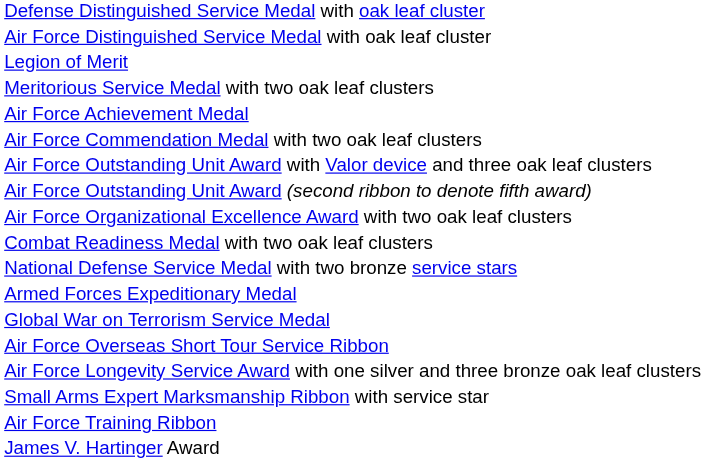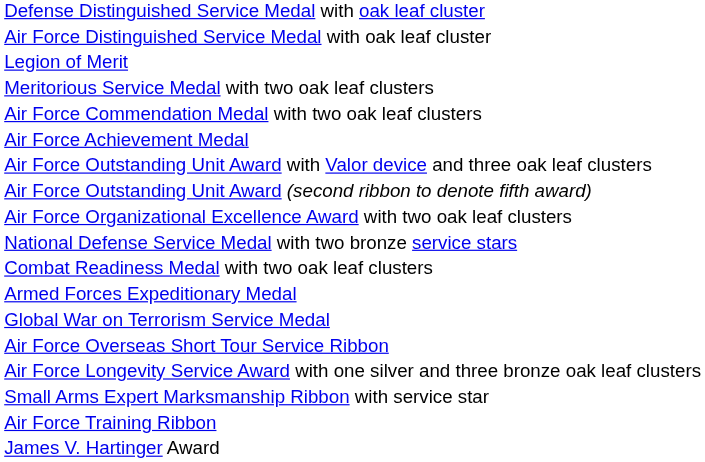 <table>
 <tr>
 <td></td>
 <td><a href='#'>Defense Distinguished Service Medal</a> with <a href='#'>oak leaf cluster</a></td>
 </tr>
 <tr>
 <td></td>
 <td><a href='#'>Air Force Distinguished Service Medal</a> with oak leaf cluster</td>
 </tr>
 <tr>
 <td></td>
 <td><a href='#'>Legion of Merit</a></td>
 </tr>
 <tr>
 <td><span></span><span></span></td>
 <td><a href='#'>Meritorious Service Medal</a> with two oak leaf clusters</td>
 </tr>
 <tr>
+<td><span></span><span></span></td>
+<td><a href='#'>Air Force Commendation Medal</a> with two oak leaf clusters</td>
+</tr>
+<tr>
 <td></td>
 <td><a href='#'>Air Force Achievement Medal</a></td>
-</tr>
-<tr>
-<td><span></span><span></span></td>
-<td><a href='#'>Air Force Commendation Medal</a> with two oak leaf clusters</td>
 </tr>
 <tr>
 <td><span></span><span></span><span></span><span></span></td>
 <td><a href='#'>Air Force Outstanding Unit Award</a> with <a href='#'>Valor device</a> and three oak leaf clusters</td>
 </tr>
 <tr>
 <td></td>
 <td><a href='#'>Air Force Outstanding Unit Award</a> <em>(second ribbon to denote fifth award)</em></td>
 </tr>
 <tr>
 <td><span></span><span></span></td>
 <td><a href='#'>Air Force Organizational Excellence Award</a> with two oak leaf clusters</td>
 </tr>
 <tr>
+<td></td>
+<td><a href='#'>National Defense Service Medal</a> with two bronze <a href='#'>service stars</a></td>
+</tr>
+<tr>
 <td><span></span><span></span></td>
 <td><a href='#'>Combat Readiness Medal</a> with two oak leaf clusters</td>
-</tr>
-<tr>
-<td></td>
-<td><a href='#'>National Defense Service Medal</a> with two bronze <a href='#'>service stars</a></td>
 </tr>
 <tr>
 <td></td>
 <td><a href='#'>Armed Forces Expeditionary Medal</a></td>
 </tr>
 <tr>
 <td></td>
 <td><a href='#'>Global War on Terrorism Service Medal</a></td>
 </tr>
 <tr>
 <td></td>
 <td><a href='#'>Air Force Overseas Short Tour Service Ribbon</a></td>
 </tr>
 <tr>
 <td><span></span><span></span><span></span><span></span></td>
 <td><a href='#'>Air Force Longevity Service Award</a> with one silver and three bronze oak leaf clusters</td>
 </tr>
 <tr>
 <td></td>
 <td><a href='#'>Small Arms Expert Marksmanship Ribbon</a> with service star</td>
 </tr>
 <tr>
 <td></td>
 <td><a href='#'>Air Force Training Ribbon</a></td>
 </tr>
 <tr>
 <td></td>
 <td><a href='#'>James V. Hartinger</a> Award</td>
 </tr>
 </table>
